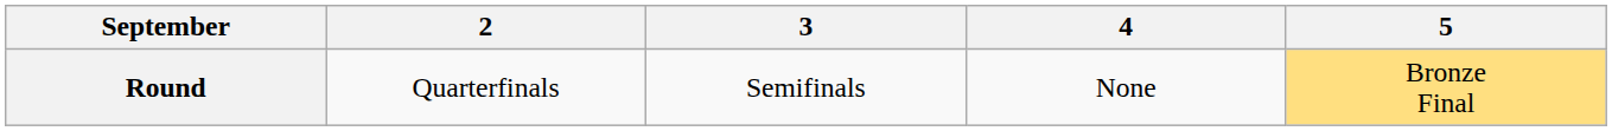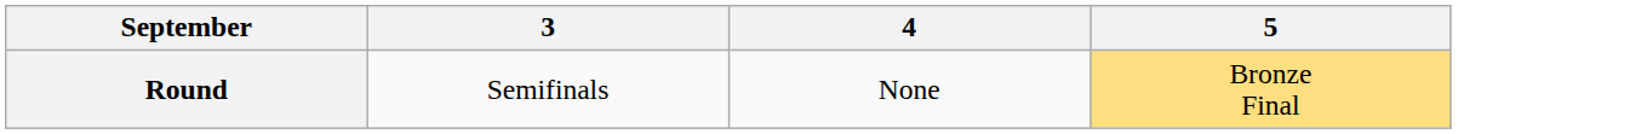 <table class="wikitable" style="text-align:center">
 <tr>
 <th width=10%>September</th>
-<th width=10%>2</th>
 <th width=10%>3</th>
 <th width=10%>4</th>
 <th width=10%>5</th>
 </tr>
 <tr>
 <th>Round</th>
-<td>Quarterfinals</td>
 <td>Semifinals</td>
 <td>None</td>
 <td bgcolor="FFDF80">Bronze<br>Final</td>
 </tr>
 </table>
